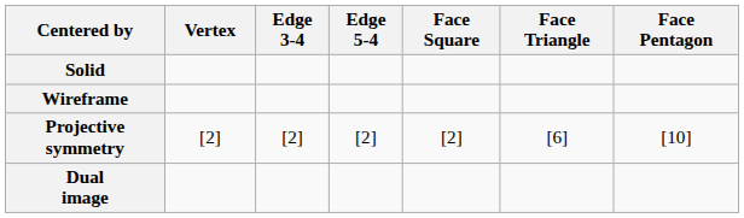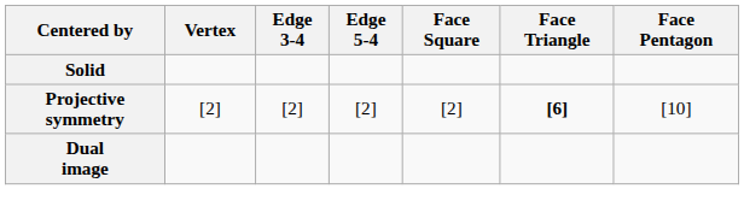 <table class=wikitable width=640>
 <tr>
 <th>Centered by</th>
 <th>Vertex</th>
 <th>Edge<br>3-4</th>
 <th>Edge<br>5-4</th>
 <th>Face<br>Square</th>
 <th>Face<br>Triangle</th>
 <th>Face<br>Pentagon</th>
 </tr>
 <tr>
 <th>Solid</th>
 <td></td>
 <td></td>
 <td></td>
 <td></td>
 <td></td>
 <td></td>
 </tr>
-<tr>
-<th>Wireframe</th>
-<td></td>
-<td></td>
-<td></td>
-<td></td>
-<td></td>
-<td></td>
-</tr>
 <tr align=center>
 <th>Projective<br>symmetry</th>
 <td>[2]</td>
 <td>[2]</td>
 <td>[2]</td>
 <td>[2]</td>
-<td>[6]</td>
+<td><strong>[6]</strong></td>
 <td>[10]</td>
 </tr>
 <tr>
 <th>Dual<br>image</th>
 <td></td>
 <td></td>
 <td></td>
 <td></td>
 <td></td>
 <td></td>
 </tr>
 </table>
